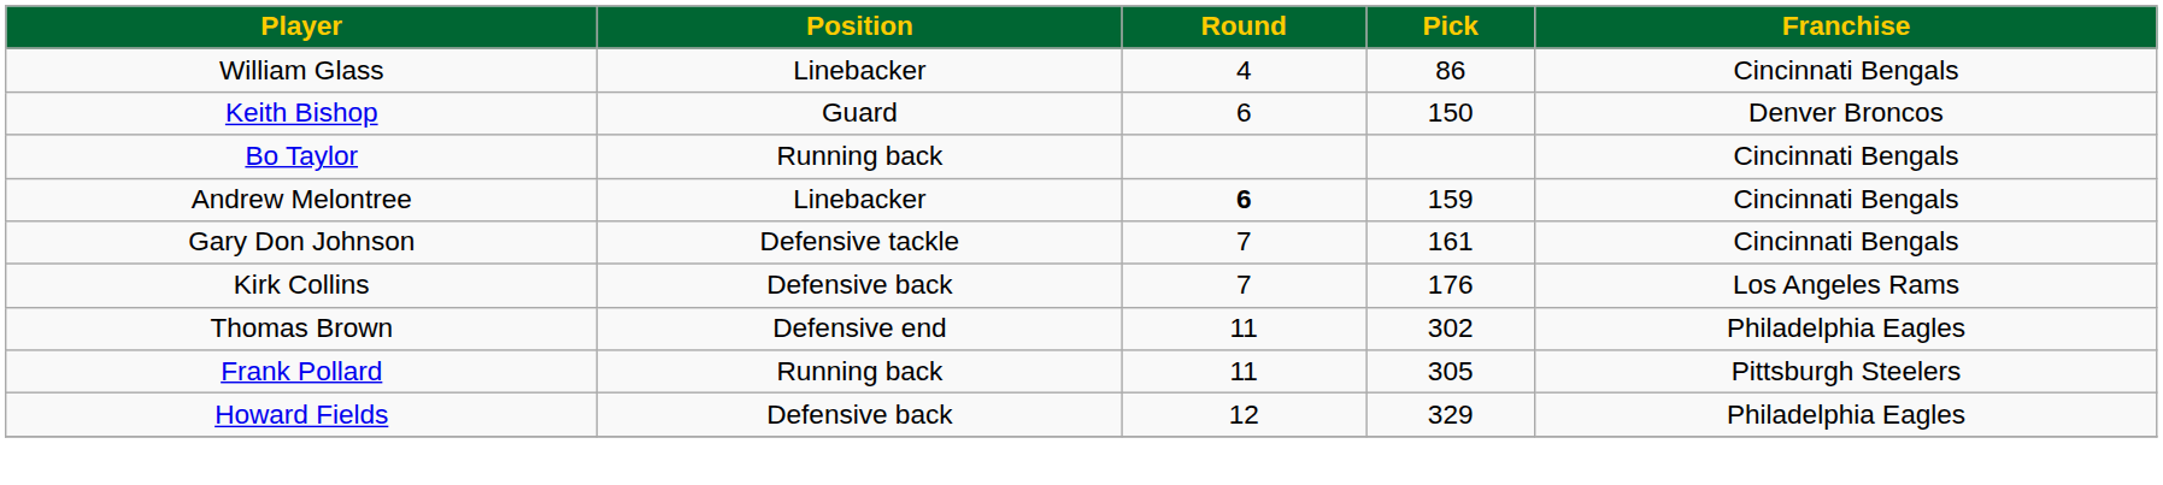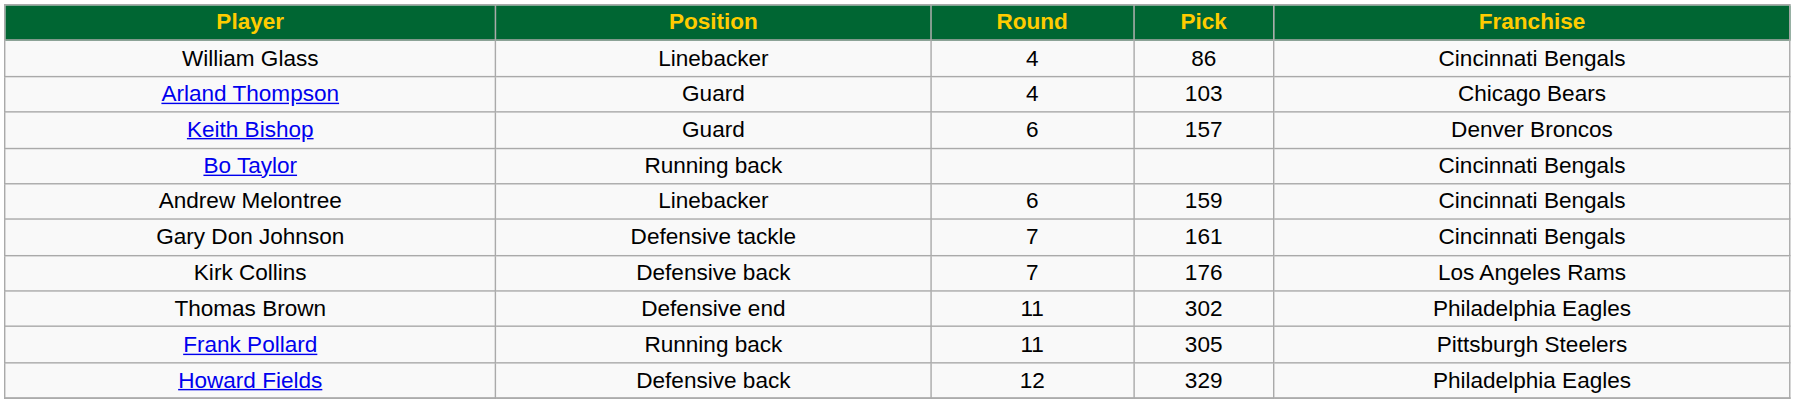 <table class="wikitable" width="80%">
 <tr align="center"  style="background:#063;color:#FC0;">
 <td><strong>Player</strong></td>
 <td><strong>Position</strong></td>
 <td><strong>Round</strong></td>
 <td><strong>Pick</strong></td>
 <td><strong>Franchise</strong></td>
 </tr>
 <tr align="center" bgcolor="">
 <td>William Glass</td>
 <td>Linebacker</td>
 <td>4</td>
 <td>86</td>
 <td>Cincinnati Bengals</td>
 </tr>
 <tr align="center" bgcolor="">
+<td><a href='#'>Arland Thompson</a></td>
+<td>Guard</td>
+<td>4</td>
+<td>103</td>
+<td>Chicago Bears</td>
+</tr>
+<tr align="center" bgcolor="">
 <td><a href='#'>Keith Bishop</a></td>
 <td>Guard</td>
 <td>6</td>
-<td>150</td>
+<td>157</td>
 <td>Denver Broncos</td>
 </tr>
 <tr align="center" bgcolor="">
 <td><a href='#'>Bo Taylor</a></td>
 <td>Running back</td>
 <td></td>
 <td></td>
 <td>Cincinnati Bengals</td>
 </tr>
 <tr align="center" bgcolor="">
 <td>Andrew Melontree</td>
 <td>Linebacker</td>
-<td><strong>6</strong></td>
+<td>6</td>
 <td>159</td>
 <td>Cincinnati Bengals</td>
 </tr>
 <tr align="center" bgcolor="">
 <td>Gary Don Johnson</td>
 <td>Defensive tackle</td>
 <td>7</td>
 <td>161</td>
 <td>Cincinnati Bengals</td>
 </tr>
 <tr align="center" bgcolor="">
 <td>Kirk Collins</td>
 <td>Defensive back</td>
 <td>7</td>
 <td>176</td>
 <td>Los Angeles Rams</td>
 </tr>
 <tr align="center" bgcolor="">
 <td>Thomas Brown</td>
 <td>Defensive end</td>
 <td>11</td>
 <td>302</td>
 <td>Philadelphia Eagles</td>
 </tr>
 <tr align="center" bgcolor="">
 <td><a href='#'>Frank Pollard</a></td>
 <td>Running back</td>
 <td>11</td>
 <td>305</td>
 <td>Pittsburgh Steelers</td>
 </tr>
 <tr align="center" bgcolor="">
 <td><a href='#'>Howard Fields</a></td>
 <td>Defensive back</td>
 <td>12</td>
 <td>329</td>
 <td>Philadelphia Eagles</td>
 </tr>
 <tr align="center" bgcolor="">
 </tr>
 </table>
